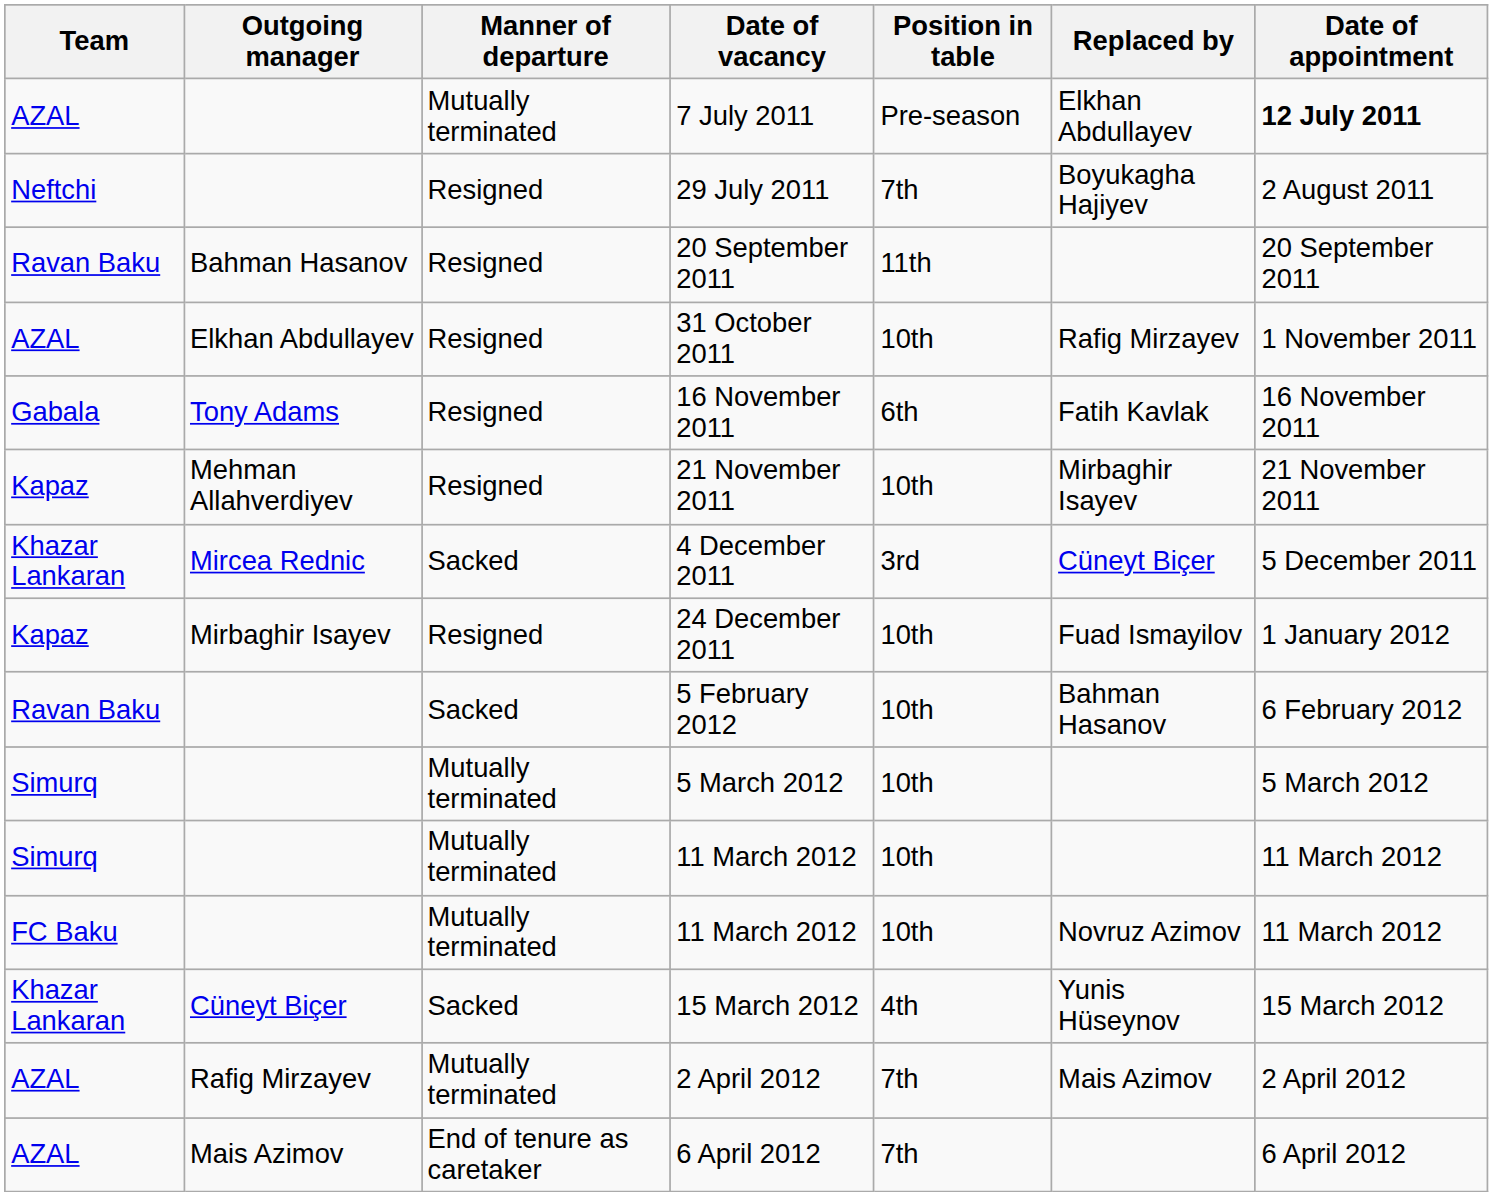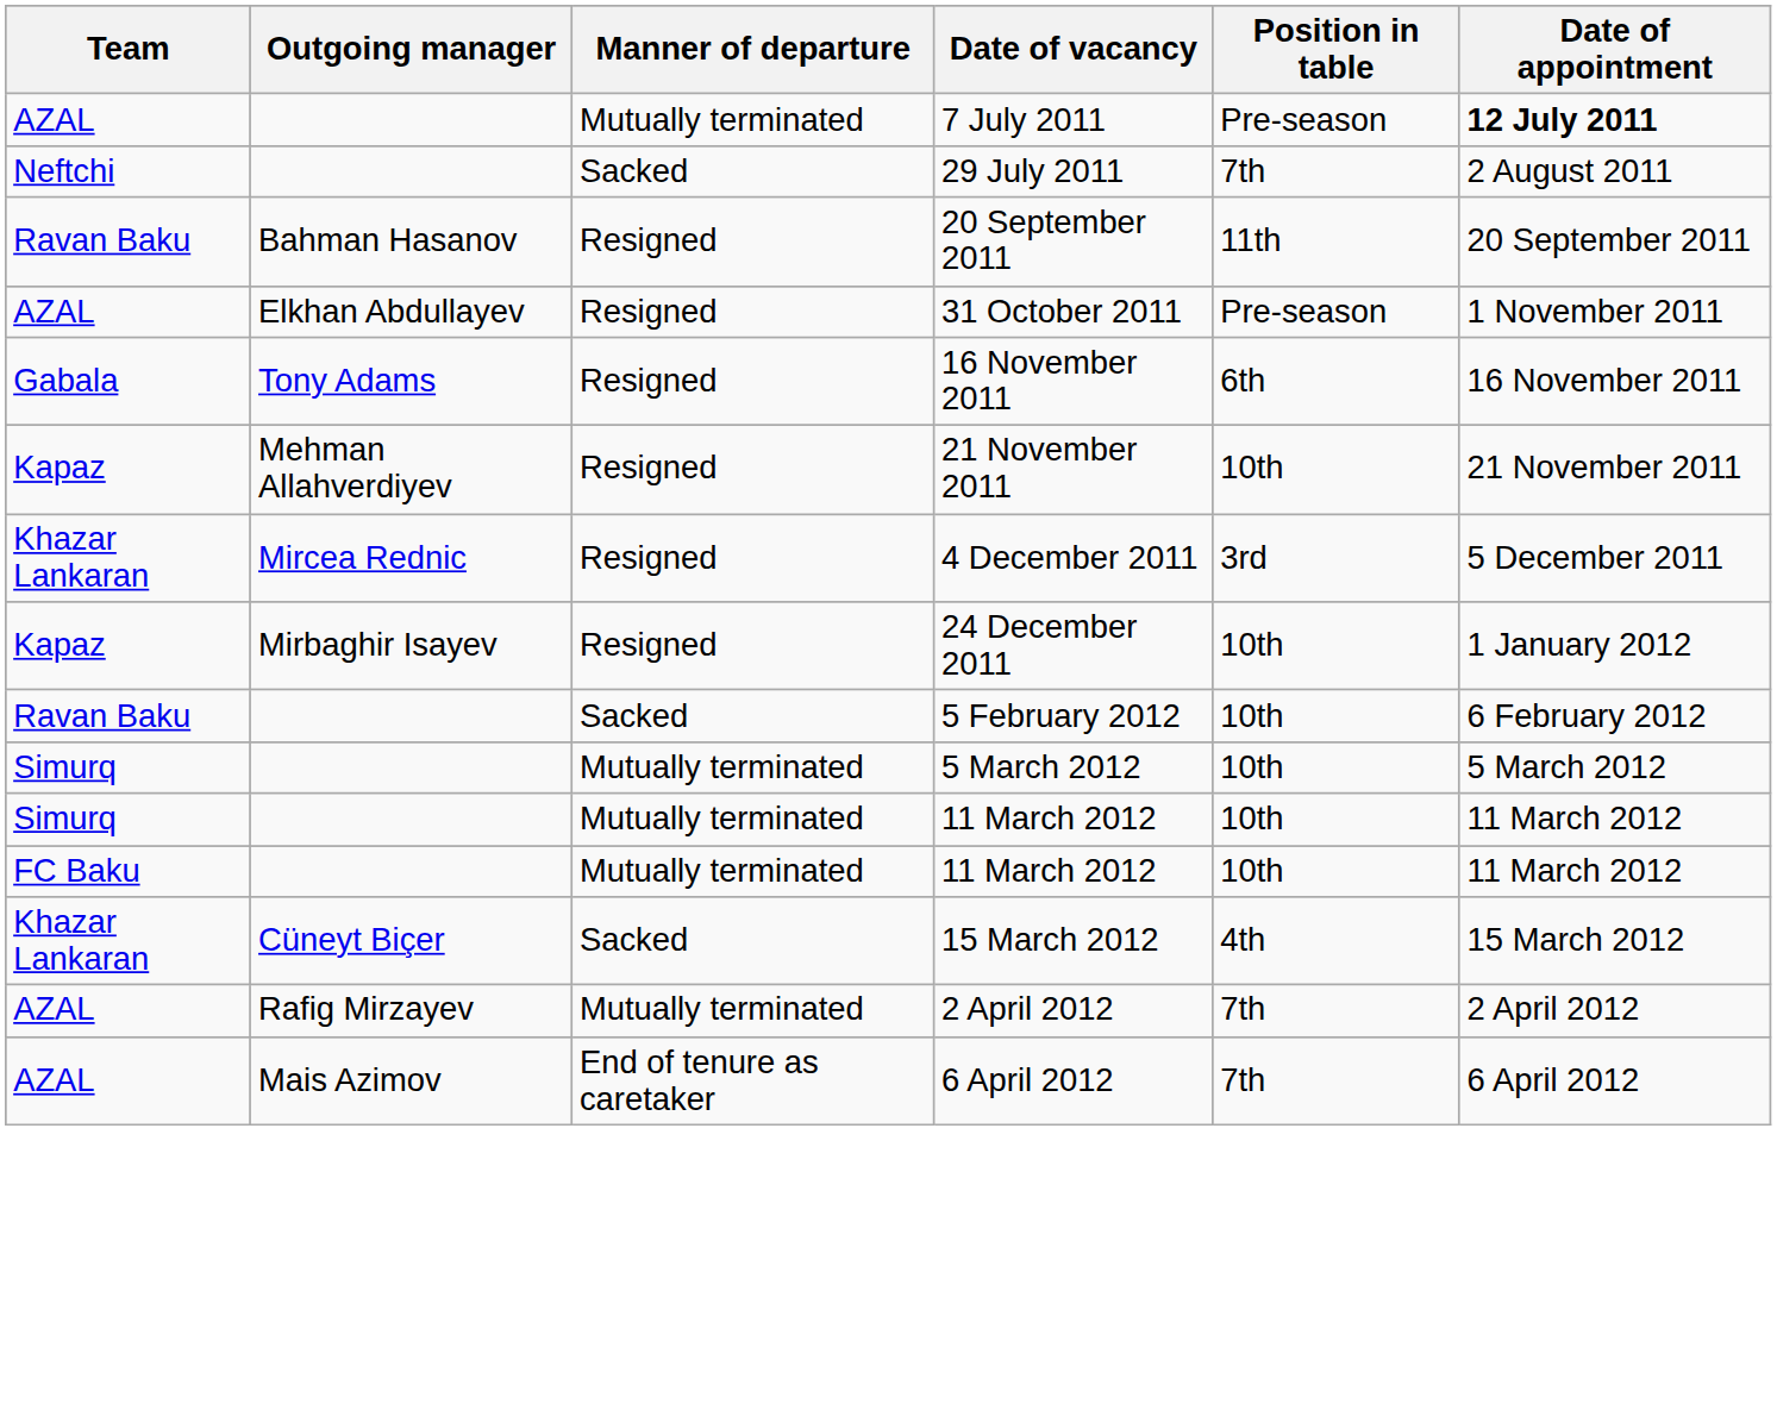 <table class="wikitable">
 <tr>
 <th>Team</th>
 <th>Outgoing manager</th>
 <th>Manner of departure</th>
 <th>Date of vacancy</th>
 <th>Position in table</th>
-<th>Replaced by</th>
 <th>Date of appointment</th>
 </tr>
 <tr>
 <td><a href='#'>AZAL</a></td>
 <td> </td>
 <td>Mutually terminated</td>
 <td>7 July 2011</td>
 <td>Pre-season</td>
-<td> Elkhan Abdullayev</td>
 <td><strong>12 July 2011</strong></td>
 </tr>
 <tr>
 <td><a href='#'>Neftchi</a></td>
 <td> </td>
-<td>Resigned</td>
+<td>Sacked</td>
 <td>29 July 2011</td>
 <td>7th</td>
-<td> Boyukagha Hajiyev</td>
 <td>2 August 2011</td>
 </tr>
 <tr>
 <td><a href='#'>Ravan Baku</a></td>
 <td> Bahman Hasanov</td>
 <td>Resigned</td>
 <td>20 September 2011</td>
 <td>11th</td>
-<td> </td>
 <td>20 September 2011</td>
 </tr>
 <tr>
 <td><a href='#'>AZAL</a></td>
 <td> Elkhan Abdullayev</td>
 <td>Resigned</td>
 <td>31 October 2011</td>
-<td>10th</td>
-<td> Rafig Mirzayev</td>
+<td>Pre-season</td>
 <td>1 November 2011</td>
 </tr>
 <tr>
 <td><a href='#'>Gabala</a></td>
 <td> <a href='#'>Tony Adams</a></td>
 <td>Resigned</td>
 <td>16 November 2011</td>
 <td>6th</td>
-<td> Fatih Kavlak</td>
 <td>16 November 2011</td>
 </tr>
 <tr>
 <td><a href='#'>Kapaz</a></td>
 <td> Mehman Allahverdiyev</td>
 <td>Resigned</td>
 <td>21 November 2011</td>
 <td>10th</td>
-<td> Mirbaghir Isayev</td>
 <td>21 November 2011</td>
 </tr>
 <tr>
 <td><a href='#'>Khazar Lankaran</a></td>
 <td> <a href='#'>Mircea Rednic</a></td>
-<td>Sacked</td>
+<td>Resigned</td>
 <td>4 December 2011</td>
 <td>3rd</td>
-<td> <a href='#'>Cüneyt Biçer</a></td>
 <td>5 December 2011</td>
 </tr>
 <tr>
 <td><a href='#'>Kapaz</a></td>
 <td> Mirbaghir Isayev</td>
 <td>Resigned</td>
 <td>24 December 2011</td>
 <td>10th</td>
-<td> Fuad Ismayilov</td>
 <td>1 January 2012</td>
 </tr>
 <tr>
 <td><a href='#'>Ravan Baku</a></td>
 <td> </td>
 <td>Sacked</td>
 <td>5 February 2012</td>
 <td>10th</td>
-<td> Bahman Hasanov</td>
 <td>6 February 2012</td>
 </tr>
 <tr>
 <td><a href='#'>Simurq</a></td>
 <td> </td>
 <td>Mutually terminated</td>
 <td>5 March 2012</td>
 <td>10th</td>
-<td> </td>
 <td>5 March 2012</td>
 </tr>
 <tr>
 <td><a href='#'>Simurq</a></td>
 <td> </td>
 <td>Mutually terminated</td>
 <td>11 March 2012</td>
 <td>10th</td>
-<td> </td>
 <td>11 March 2012</td>
 </tr>
 <tr>
 <td><a href='#'>FC Baku</a></td>
 <td> </td>
 <td>Mutually terminated</td>
 <td>11 March 2012</td>
 <td>10th</td>
-<td> Novruz Azimov</td>
 <td>11 March 2012</td>
 </tr>
 <tr>
 <td><a href='#'>Khazar Lankaran</a></td>
 <td> <a href='#'>Cüneyt Biçer</a></td>
 <td>Sacked</td>
 <td>15 March 2012</td>
 <td>4th</td>
-<td> Yunis Hüseynov</td>
 <td>15 March 2012</td>
 </tr>
 <tr>
 <td><a href='#'>AZAL</a></td>
 <td> Rafig Mirzayev</td>
 <td>Mutually terminated</td>
 <td>2 April 2012</td>
 <td>7th</td>
-<td> Mais Azimov</td>
 <td>2 April 2012</td>
 </tr>
 <tr>
 <td><a href='#'>AZAL</a></td>
 <td> Mais Azimov</td>
 <td>End of tenure as caretaker</td>
 <td>6 April 2012</td>
 <td>7th</td>
-<td> </td>
 <td>6 April 2012</td>
 </tr>
 </table>
